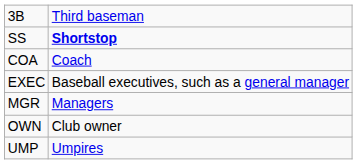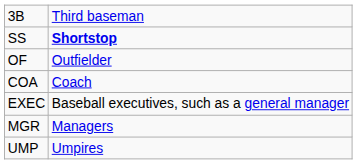 <table class="wikitable" style="float:left; font-size:95%">
 <tr style="white-space:nowrap;">
 <td>3B</td>
 <td><a href='#'>Third baseman</a></td>
 </tr>
 <tr>
 <td>SS</td>
 <td><strong><a href='#'>Shortstop</a></strong></td>
+</tr>
+<tr>
+<td>OF</td>
+<td><a href='#'>Outfielder</a></td>
 </tr>
 <tr>
 <td>COA</td>
 <td><a href='#'>Coach</a></td>
 </tr>
 <tr>
 <td>EXEC</td>
 <td>Baseball executives, such as a <a href='#'>general manager</a></td>
 </tr>
 <tr>
 <td>MGR</td>
 <td><a href='#'>Managers</a></td>
 </tr>
 <tr>
-<td>OWN</td>
-<td>Club owner</td>
-</tr>
-<tr>
 <td>UMP</td>
 <td><a href='#'>Umpires</a></td>
 </tr>
 </table>
